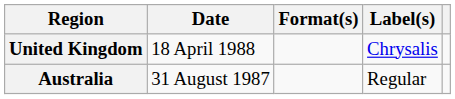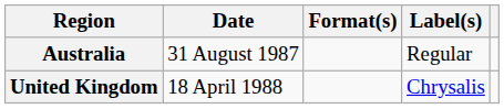 <table class="wikitable plainrowheaders">
 <tr>
 <th scope="col">Region</th>
 <th scope="col">Date</th>
 <th scope="col">Format(s)</th>
 <th scope="col">Label(s)</th>
 <th scope="col"></th>
 </tr>
 <tr>
+<th scope="row">Australia</th>
+<td>31 August 1987</td>
+<td></td>
+<td>Regular</td>
+<td></td>
+</tr>
+<tr>
 <th scope="row">United Kingdom</th>
 <td>18 April 1988</td>
 <td></td>
 <td><a href='#'>Chrysalis</a></td>
 <td></td>
 </tr>
-<tr>
-<th scope="row">Australia</th>
-<td>31 August 1987</td>
-<td></td>
-<td>Regular</td>
-<td></td>
-</tr>
 </table>
